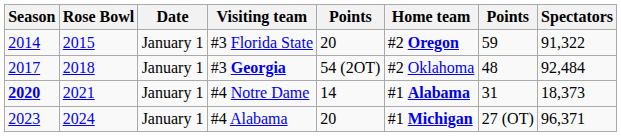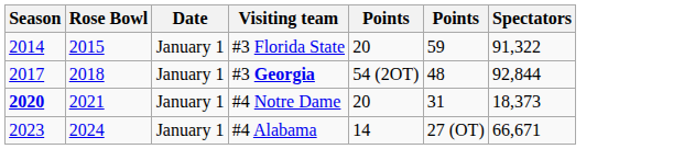 <table class="wikitable" style=font-size:100% style="text-align:center">
 <tr>
 <th>Season</th>
 <th>Rose Bowl</th>
 <th>Date</th>
 <th>Visiting team</th>
 <th>Points</th>
-<th>Home team</th>
 <th>Points</th>
 <th>Spectators</th>
 </tr>
 <tr>
 <td><a href='#'>2014</a></td>
 <td><a href='#'>2015</a></td>
 <td>January 1</td>
 <td align=left>#3 <a href='#'>Florida State</a></td>
 <td>20</td>
-<td align=left>#2 <strong><a href='#'>Oregon</a></strong></td>
 <td>59</td>
 <td>91,322</td>
 </tr>
 <tr>
 <td><a href='#'>2017</a></td>
 <td><a href='#'>2018</a></td>
 <td>January 1</td>
 <td align=left>#3 <strong><a href='#'>Georgia</a></strong></td>
 <td>54 (2OT)</td>
-<td align="left">#2 <a href='#'>Oklahoma</a></td>
 <td>48</td>
-<td>92,484</td>
+<td>92,844</td>
 </tr>
 <tr>
 <td><strong><a href='#'>2020</a></strong></td>
 <td><a href='#'>2021</a></td>
 <td>January 1</td>
 <td align=left>#4 <a href='#'>Notre Dame</a></td>
-<td>14</td>
-<td align=left>#1 <strong><a href='#'>Alabama</a></strong></td>
+<td>20</td>
 <td>31</td>
 <td>18,373</td>
 </tr>
 <tr>
 <td><a href='#'>2023</a></td>
 <td><a href='#'>2024</a></td>
 <td>January 1</td>
 <td align=left>#4 <a href='#'>Alabama</a></td>
-<td>20</td>
-<td align=left>#1 <strong><a href='#'>Michigan</a></strong></td>
+<td>14</td>
 <td>27 (OT)</td>
-<td>96,371</td>
+<td>66,671</td>
 </tr>
 </table>
